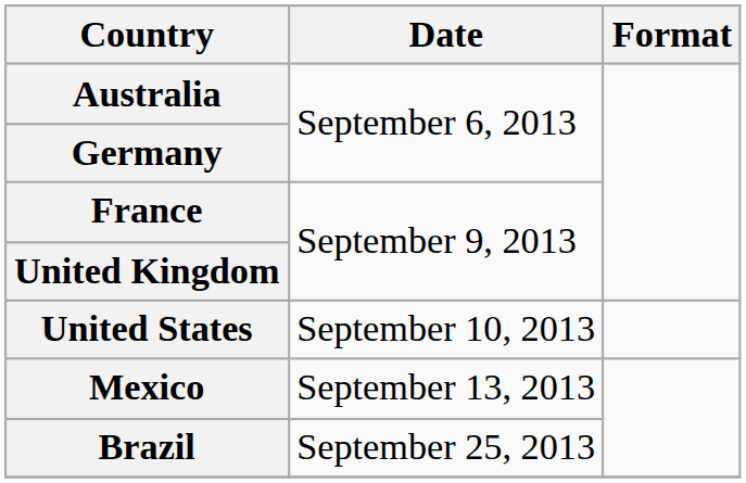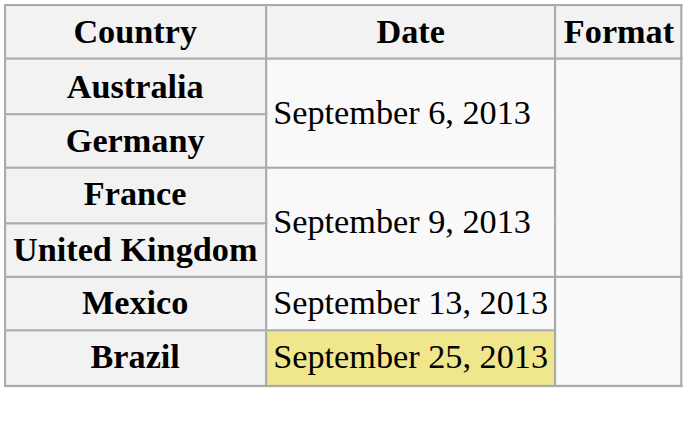 <table class="wikitable sortable plainrowheaders">
 <tr>
 <th>Country</th>
 <th>Date</th>
 <th>Format</th>
 </tr>
 <tr>
 <th scope="row">Australia</th>
 <td rowspan="2">September 6, 2013</td>
 <td rowspan="4"></td>
 </tr>
 <tr>
 <th scope="row">Germany</th>
 </tr>
 <tr>
 <th scope="row">France</th>
 <td rowspan="2">September 9, 2013</td>
 </tr>
 <tr>
 <th scope="row">United Kingdom</th>
 </tr>
 <tr>
-<th scope="row">United States</th>
-<td>September 10, 2013</td>
-<td></td>
-</tr>
-<tr>
 <th scope="row">Mexico</th>
 <td>September 13, 2013</td>
 <td rowspan="2"></td>
 </tr>
 <tr>
 <th scope="row">Brazil</th>
-<td>September 25, 2013</td>
+<td style="background: khaki;">September 25, 2013</td>
 </tr>
 <tr>
 </tr>
 </table>
